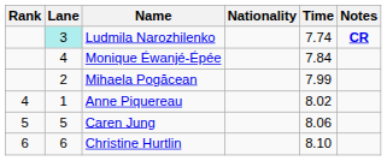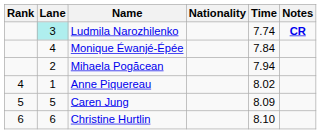 <table class="wikitable sortable" style="text-align:center">
 <tr>
 <th>Rank</th>
 <th>Lane</th>
 <th>Name</th>
 <th>Nationality</th>
 <th>Time</th>
 <th>Notes</th>
 </tr>
 <tr>
 <td></td>
 <td style="background: paleturquoise;">3</td>
 <td align="left"><a href='#'>Ludmila Narozhilenko</a></td>
 <td align=left></td>
 <td>7.74</td>
 <td><strong><a href='#'>CR</a></strong></td>
 </tr>
 <tr>
 <td></td>
 <td>4</td>
 <td align="left"><a href='#'>Monique Éwanjé-Épée</a></td>
 <td align=left></td>
 <td>7.84</td>
 <td></td>
 </tr>
 <tr>
 <td></td>
 <td>2</td>
 <td align="left"><a href='#'>Mihaela Pogăcean</a></td>
 <td align=left></td>
-<td>7.99</td>
+<td>7.94</td>
 <td></td>
 </tr>
 <tr>
 <td>4</td>
 <td>1</td>
 <td align="left"><a href='#'>Anne Piquereau</a></td>
 <td align=left></td>
 <td>8.02</td>
 <td></td>
 </tr>
 <tr>
 <td>5</td>
 <td>5</td>
 <td align="left"><a href='#'>Caren Jung</a></td>
 <td align=left></td>
-<td>8.06</td>
+<td>8.09</td>
 <td></td>
 </tr>
 <tr>
 <td>6</td>
 <td>6</td>
 <td align="left"><a href='#'>Christine Hurtlin</a></td>
 <td align=left></td>
 <td>8.10</td>
 <td></td>
 </tr>
 </table>
